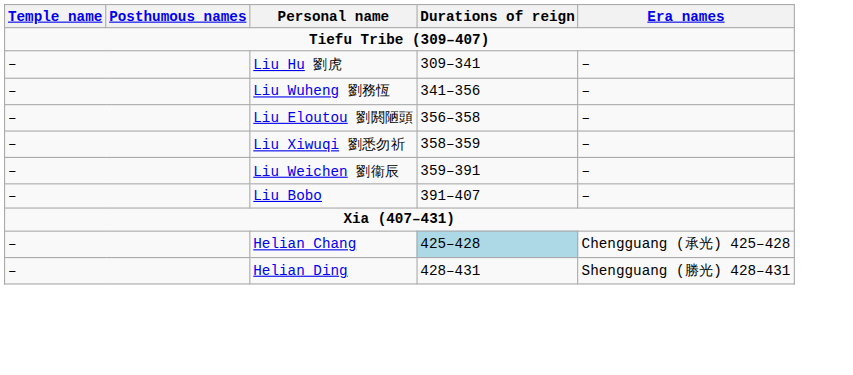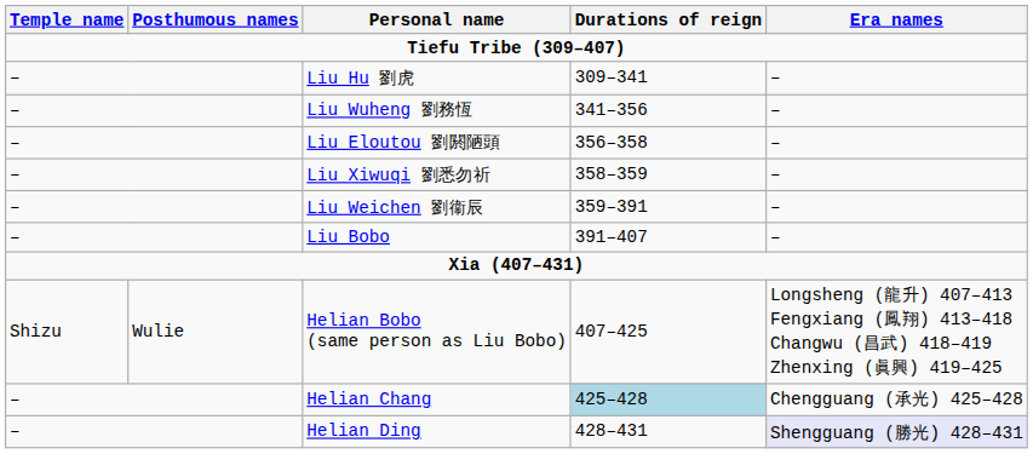 <table class="wikitable">
 <tr>
 <th><a href='#'>Temple name</a></th>
 <th><a href='#'>Posthumous names</a></th>
 <th>Personal name</th>
 <th>Durations of reign</th>
 <th><a href='#'>Era names</a></th>
 </tr>
 <tr>
 <td colspan=5 align="center"><strong>Tiefu Tribe (309–407)</strong></td>
 </tr>
 <tr>
 <td colspan="2">–</td>
 <td><a href='#'>Liu Hu</a> 劉虎</td>
 <td>309–341</td>
 <td>–</td>
 </tr>
 <tr>
 <td colspan=2>–</td>
 <td><a href='#'>Liu Wuheng</a> 劉務恆</td>
 <td>341–356</td>
 <td>–</td>
 </tr>
 <tr>
 <td colspan=2>–</td>
 <td><a href='#'>Liu Eloutou</a> 劉閼陋頭</td>
 <td>356–358</td>
 <td>–</td>
 </tr>
 <tr>
 <td colspan=2>–</td>
 <td><a href='#'>Liu Xiwuqi</a> 劉悉勿祈</td>
 <td>358–359</td>
 <td>–</td>
 </tr>
 <tr>
 <td colspan=2>–</td>
 <td><a href='#'>Liu Weichen</a> 劉衞辰</td>
 <td>359–391</td>
 <td>–</td>
 </tr>
 <tr>
 <td colspan=2>–</td>
 <td><a href='#'>Liu Bobo</a></td>
 <td>391–407</td>
 <td>–</td>
 </tr>
 <tr>
 <td colspan=5 align="center"><strong>Xia (407–431)</strong></td>
 </tr>
 <tr>
+<td>Shizu</td>
+<td>Wulie</td>
+<td><a href='#'>Helian Bobo</a><br>(same person as Liu Bobo)</td>
+<td>407–425</td>
+<td>Longsheng (龍升) 407–413<br> Fengxiang (鳳翔) 413–418<br> Changwu (昌武) 418–419<br> Zhenxing (眞興) 419–425</td>
+</tr>
+<tr>
 <td colspan=2>–</td>
 <td><a href='#'>Helian Chang</a></td>
 <td style="background: lightblue;">425–428</td>
 <td>Chengguang (承光) 425–428</td>
 </tr>
 <tr>
 <td colspan=2>–</td>
 <td><a href='#'>Helian Ding</a></td>
 <td>428–431</td>
-<td>Shengguang (勝光) 428–431</td>
+<td style="background: lavender;">Shengguang (勝光) 428–431</td>
 </tr>
 </table>
